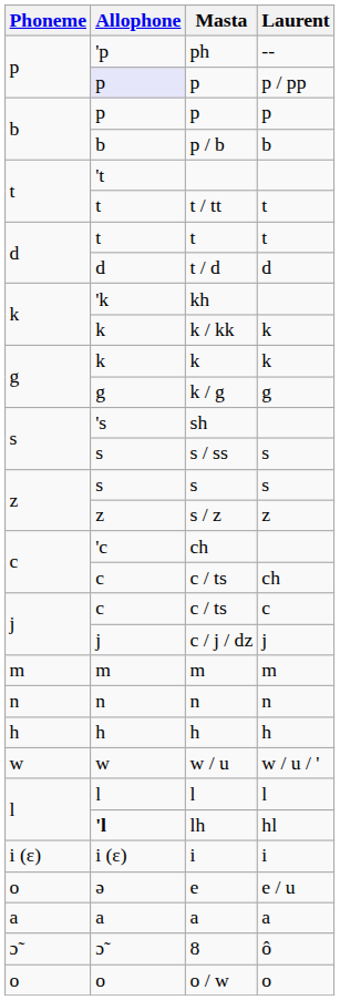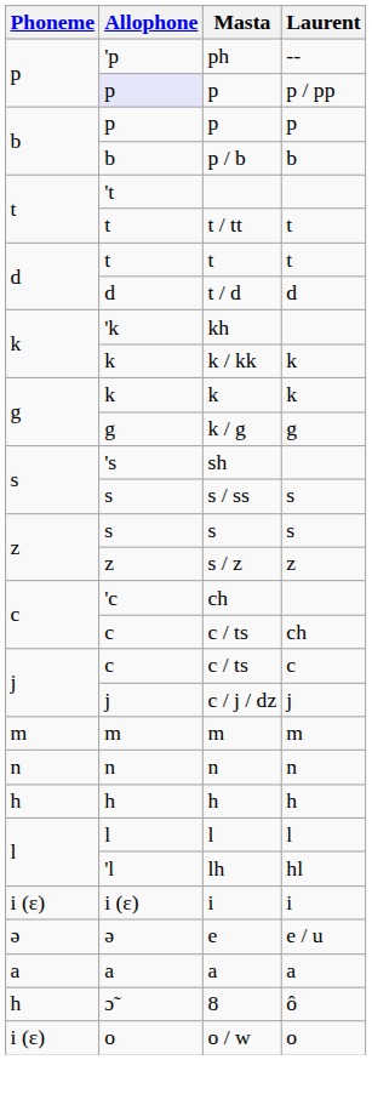 <table class="wikitable">
 <tr>
 <th><a href='#'>Phoneme</a></th>
 <th><a href='#'>Allophone</a></th>
 <th>Masta</th>
 <th>Laurent</th>
 </tr>
 <tr>
 <td rowspan="2">p</td>
 <td>'p</td>
 <td>ph</td>
 <td>--</td>
 </tr>
 <tr>
 <td style="background: lavender;">p</td>
 <td>p</td>
 <td>p / pp</td>
 </tr>
 <tr>
 <td rowspan="2">b</td>
 <td>p</td>
 <td>p</td>
 <td>p</td>
 </tr>
 <tr>
 <td>b</td>
 <td>p / b</td>
 <td>b</td>
 </tr>
 <tr>
 <td rowspan="2">t</td>
 <td>'t</td>
 <td></td>
 <td></td>
 </tr>
 <tr>
 <td>t</td>
 <td>t / tt</td>
 <td>t</td>
 </tr>
 <tr>
 <td rowspan="2">d</td>
 <td>t</td>
 <td>t</td>
 <td>t</td>
 </tr>
 <tr>
 <td>d</td>
 <td>t / d</td>
 <td>d</td>
 </tr>
 <tr>
 <td rowspan="2">k</td>
 <td>'k</td>
 <td>kh</td>
 <td></td>
 </tr>
 <tr>
 <td>k</td>
 <td>k / kk</td>
 <td>k</td>
 </tr>
 <tr>
 <td rowspan="2">g</td>
 <td>k</td>
 <td>k</td>
 <td>k</td>
 </tr>
 <tr>
 <td>g</td>
 <td>k / g</td>
 <td>g</td>
 </tr>
 <tr>
 <td rowspan="2">s</td>
 <td>'s</td>
 <td>sh</td>
 <td></td>
 </tr>
 <tr>
 <td>s</td>
 <td>s / ss</td>
 <td>s</td>
 </tr>
 <tr>
 <td rowspan="2">z</td>
 <td>s</td>
 <td>s</td>
 <td>s</td>
 </tr>
 <tr>
 <td>z</td>
 <td>s / z</td>
 <td>z</td>
 </tr>
 <tr>
 <td rowspan="2">c</td>
 <td>'c</td>
 <td>ch</td>
 <td></td>
 </tr>
 <tr>
 <td>c</td>
 <td>c / ts</td>
 <td>ch</td>
 </tr>
 <tr>
 <td rowspan="2">j</td>
 <td>c</td>
 <td>c / ts</td>
 <td>c</td>
 </tr>
 <tr>
 <td>j</td>
 <td>c / j / dz</td>
 <td>j</td>
 </tr>
 <tr>
 <td>m</td>
 <td>m</td>
 <td>m</td>
 <td>m</td>
 </tr>
 <tr>
 <td>n</td>
 <td>n</td>
 <td>n</td>
 <td>n</td>
 </tr>
 <tr>
 <td>h</td>
 <td>h</td>
 <td>h</td>
 <td>h</td>
 </tr>
 <tr>
-<td>w</td>
-<td>w</td>
-<td>w / u</td>
-<td>w / u / '</td>
-</tr>
-<tr>
 <td rowspan="2">l</td>
 <td>l</td>
 <td>l</td>
 <td>l</td>
 </tr>
 <tr>
-<td><strong>'l</strong></td>
+<td>'l</td>
 <td>lh</td>
 <td>hl</td>
 </tr>
 <tr>
 <td>i (ɛ)</td>
 <td>i (ɛ)</td>
 <td>i</td>
 <td>i</td>
 </tr>
 <tr>
-<td>o</td>
+<td>ə</td>
 <td>ə</td>
 <td>e</td>
 <td>e / u</td>
 </tr>
 <tr>
 <td>a</td>
 <td>a</td>
 <td>a</td>
 <td>a</td>
 </tr>
 <tr>
-<td>ɔ̃</td>
+<td>h</td>
 <td>ɔ̃</td>
 <td>8</td>
 <td>ô</td>
 </tr>
 <tr>
-<td>o</td>
+<td>i (ɛ)</td>
 <td>o</td>
 <td>o / w</td>
 <td>o</td>
 </tr>
 </table>
